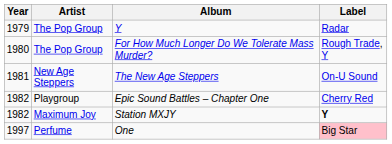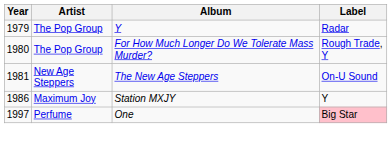 <table class="wikitable">
 <tr>
 <th>Year</th>
 <th>Artist</th>
 <th>Album</th>
 <th>Label</th>
 </tr>
 <tr>
 <td align="center">1979</td>
 <td><a href='#'>The Pop Group</a></td>
 <td><em><a href='#'>Y</a></em></td>
 <td><a href='#'>Radar</a></td>
 </tr>
 <tr>
 <td align="center">1980</td>
 <td><a href='#'>The Pop Group</a></td>
 <td><em><a href='#'>For How Much Longer Do We Tolerate Mass Murder?</a></em></td>
 <td><a href='#'>Rough Trade</a>, <a href='#'>Y</a></td>
 </tr>
 <tr>
 <td align="center">1981</td>
 <td><a href='#'>New Age Steppers</a></td>
 <td><em><a href='#'>The New Age Steppers</a></em></td>
 <td><a href='#'>On-U Sound</a></td>
 </tr>
 <tr>
-<td align="center">1982</td>
-<td>Playgroup</td>
-<td><em>Epic Sound Battles – Chapter One</em></td>
-<td><a href='#'>Cherry Red</a></td>
-</tr>
-<tr>
-<td align="center">1982</td>
+<td align="center">1986</td>
 <td><a href='#'>Maximum Joy</a></td>
 <td><em>Station MXJY</em></td>
-<td><strong>Y</strong></td>
+<td>Y</td>
 </tr>
 <tr>
 <td align="center">1997</td>
 <td><a href='#'>Perfume</a></td>
 <td><em>One</em></td>
 <td style="background: pink;">Big Star</td>
 </tr>
 </table>
